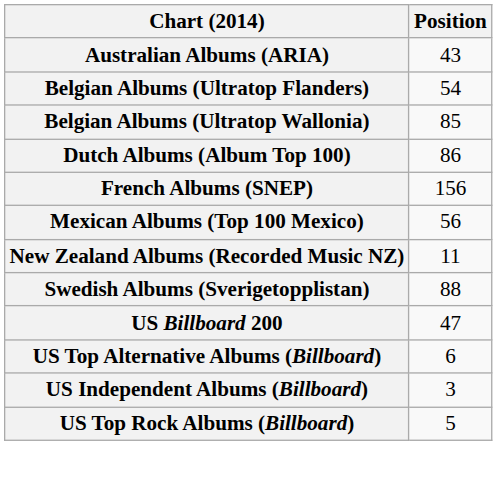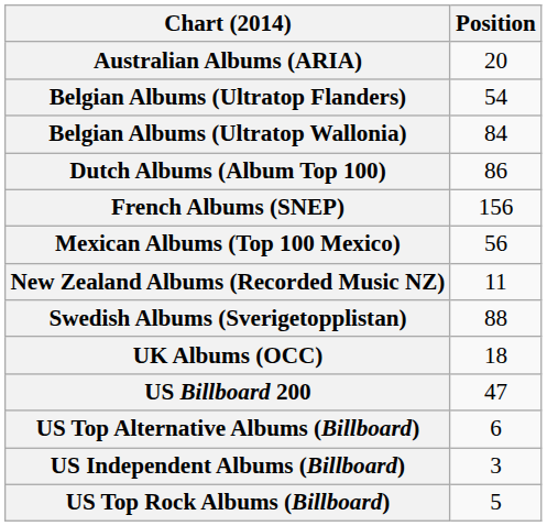 <table class="wikitable plainrowheaders sortable" style="text-align:center">
 <tr>
 <th scope="col">Chart (2014)</th>
 <th scope="col">Position</th>
 </tr>
 <tr>
 <th scope="row">Australian Albums (ARIA)</th>
-<td>43</td>
+<td>20</td>
 </tr>
 <tr>
 <th scope="row">Belgian Albums (Ultratop Flanders)</th>
 <td>54</td>
 </tr>
 <tr>
 <th scope="row">Belgian Albums (Ultratop Wallonia)</th>
-<td>85</td>
+<td>84</td>
 </tr>
 <tr>
 <th scope="row">Dutch Albums (Album Top 100)</th>
 <td>86</td>
 </tr>
 <tr>
 <th scope="row">French Albums (SNEP)</th>
 <td>156</td>
 </tr>
 <tr>
 <th scope="row">Mexican Albums (Top 100 Mexico)</th>
 <td>56</td>
 </tr>
 <tr>
 <th scope="row">New Zealand Albums (Recorded Music NZ)</th>
 <td>11</td>
 </tr>
 <tr>
 <th scope="row">Swedish Albums (Sverigetopplistan)</th>
 <td>88</td>
 </tr>
 <tr>
+<th scope="row">UK Albums (OCC)</th>
+<td>18</td>
+</tr>
+<tr>
 <th scope="row">US <em>Billboard</em> 200</th>
 <td>47</td>
 </tr>
 <tr>
 <th scope="row">US Top Alternative Albums (<em>Billboard</em>)</th>
 <td>6</td>
 </tr>
 <tr>
 <th scope="row">US Independent Albums (<em>Billboard</em>)</th>
 <td>3</td>
 </tr>
 <tr>
 <th scope="row">US Top Rock Albums (<em>Billboard</em>)</th>
 <td>5</td>
 </tr>
 </table>
